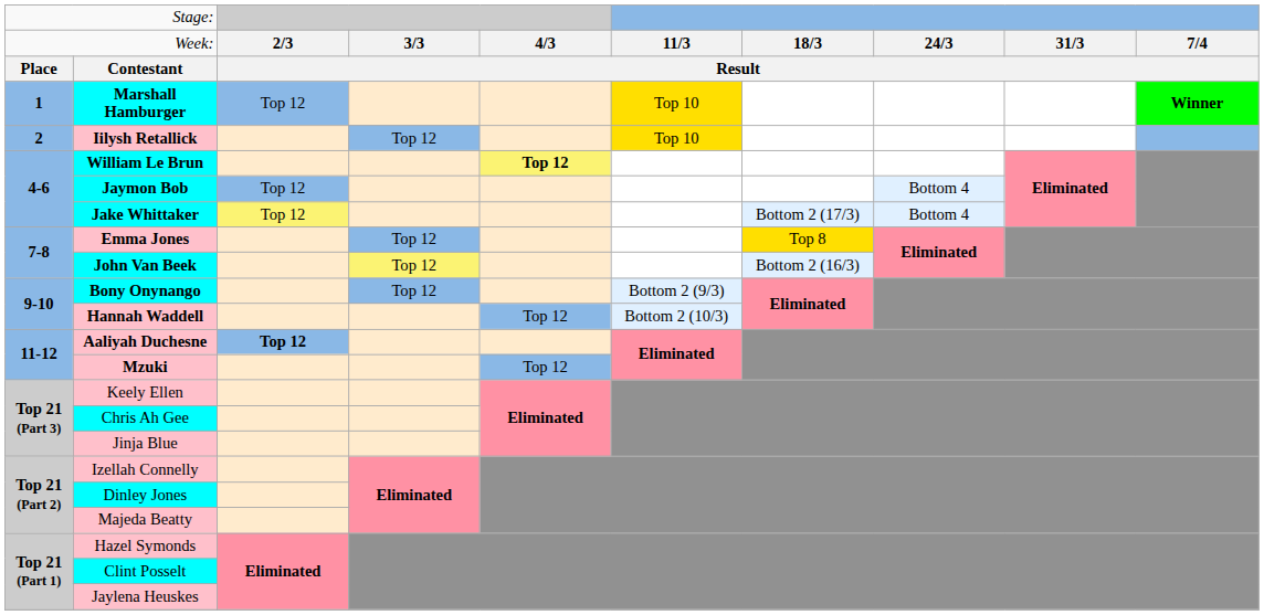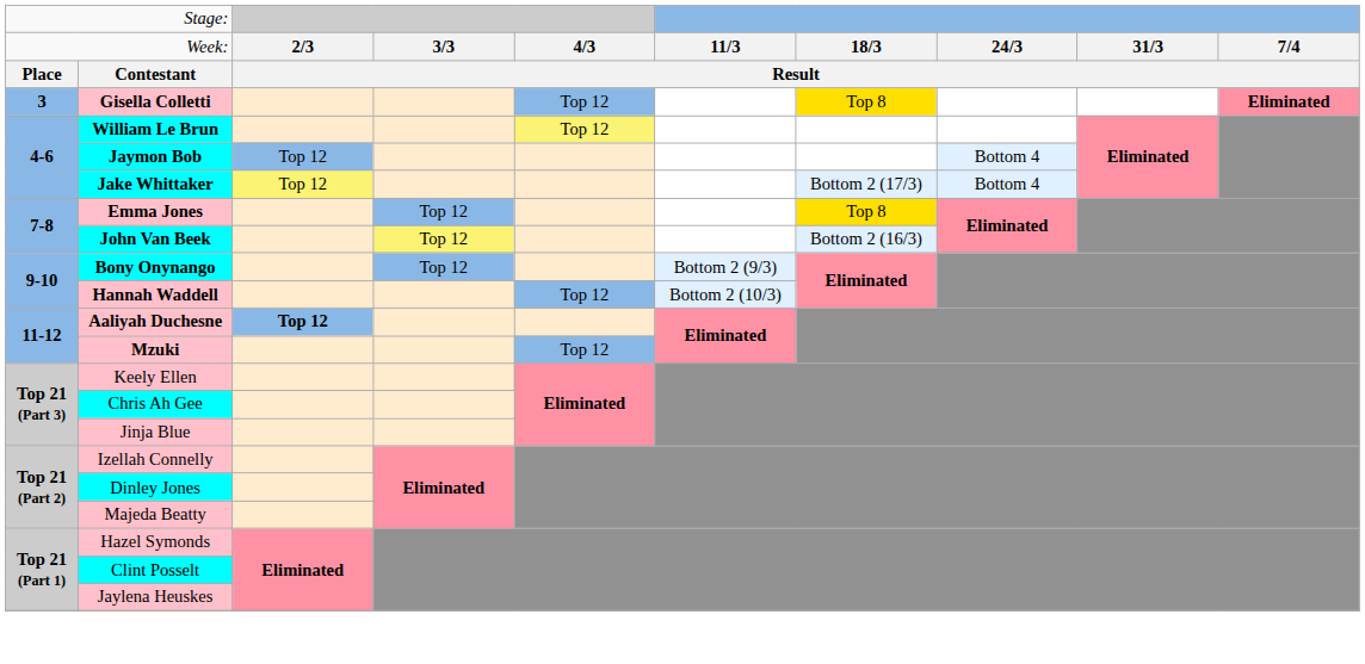 <table class="wikitable plainrowheaders" style="text-align:center;">
 <tr>
 <td colspan="2" style="text-align:right;"><em>Stage:</em></td>
 <td colspan="3"  width=6% style="background:#ccc;"></td>
 <td colspan="5"  width=6% style="background:#8ab8e6;"></td>
 </tr>
 <tr>
 <td colspan="2" style="text-align:right;" width=10%><em>Week:</em></td>
 <th width=6%>2/3</th>
 <th width=6%>3/3</th>
 <th width=6%>4/3</th>
 <th width=6%>11/3</th>
 <th width=6%>18/3</th>
 <th width=6%>24/3</th>
 <th width=6%>31/3</th>
 <th width=6%>7/4</th>
 </tr>
 <tr>
 <th width=3%>Place</th>
 <th>Contestant</th>
 <th colspan="8">Result</th>
 </tr>
 <tr>
-<td style="background:#8ab8e6;"><strong>1</strong></td>
-<td style="background:cyan;"><strong>Marshall Hamburger</strong></td>
-<td style="background:#8ab8e6;">Top 12</td>
+<td style="background:#8ab8e6;"><strong>3</strong></td>
+<td style="background:pink;"><strong>Gisella Colletti</strong></td>
 <td style="background:#FFEBCD;"></td>
 <td style="background:#FFEBCD;"></td>
-<td style="background:#ffdf00;">Top 10</td>
+<td style="background:#8ab8e6;">Top 12</td>
+<td style="background:white;"></td>
+<td style="background:#ffdf00;">Top 8</td>
 <td style="background:white;"></td>
 <td style="background:white;"></td>
-<td style="background:white;"></td>
-<td rowspan=1 style="background:lime"><strong>Winner</strong></td>
-</tr>
-<tr>
-<td style="background:#8ab8e6;"><strong>2</strong></td>
-<td style="background:pink;"><strong>Iilysh Retallick</strong></td>
-<td style="background:#FFEBCD;"></td>
-<td style="background:#8ab8e6;">Top 12</td>
-<td style="background:#FFEBCD;"></td>
-<td style="background:#ffdf00;">Top 10</td>
-<td style="background:white;"></td>
-<td style="background:white;"></td>
-<td style="background:white;"></td>
-<td style="background:#8ab8e6;"></td>
+<td style="background:#FF91A4;"><strong>Eliminated</strong></td>
 </tr>
 <tr>
 <td style="background:#8ab8e6;" rowspan="3"><strong>4-6</strong></td>
 <td style="background:cyan;"><strong>William Le Brun</strong></td>
 <td style="background:#FFEBCD;"></td>
 <td style="background:#FFEBCD;"></td>
-<td style="background:#fbf373;"><strong>Top 12</strong></td>
+<td style="background:#fbf373;">Top 12</td>
 <td style="background:white;"></td>
 <td style="background:white;"></td>
 <td style="background:white;"></td>
 <td style="background:#FF91A4;" rowspan="3"><strong>Eliminated</strong></td>
 <td style="background:#919191;" colspan="1" rowspan="3"></td>
 </tr>
 <tr>
 <td style="background:cyan;"><strong>Jaymon Bob</strong></td>
 <td style="background:#8ab8e6;">Top 12</td>
 <td style="background:#FFEBCD;"></td>
 <td style="background:#FFEBCD;"></td>
 <td style="background:white;"></td>
 <td style="background:white;"></td>
 <td style="background:#e0f0ff;">Bottom 4</td>
 </tr>
 <tr>
 <td style="background:cyan;"><strong>Jake Whittaker</strong></td>
 <td style="background:#fbf373;">Top 12</td>
 <td style="background:#FFEBCD;"></td>
 <td style="background:#FFEBCD;"></td>
 <td style="background:white;"></td>
 <td style="background:#e0f0ff;">Bottom 2 (17/3)</td>
 <td style="background:#e0f0ff;">Bottom 4</td>
 </tr>
 <tr>
 <td style="background:#8ab8e6;" rowspan="2"><strong>7-8</strong></td>
 <td style="background:pink;"><strong>Emma Jones</strong></td>
 <td style="background:#FFEBCD;"></td>
 <td style="background:#8ab8e6;">Top 12</td>
 <td style="background:#FFEBCD;"></td>
 <td style="background:white;"></td>
 <td style="background:#ffdf00;">Top 8</td>
 <td style="background:#FF91A4;" rowspan="2"><strong>Eliminated</strong></td>
 <td style="background:#919191;" colspan="2" rowspan="2"></td>
 </tr>
 <tr>
 <td style="background:cyan;"><strong>John Van Beek</strong></td>
 <td style="background:#FFEBCD;"></td>
 <td style="background:#fbf373;">Top 12</td>
 <td style="background:#FFEBCD;"></td>
 <td style="background:white;"></td>
 <td style="background:#e0f0ff;">Bottom 2 (16/3)</td>
 </tr>
 <tr>
 <td style="background:#8ab8e6;" rowspan="2"><strong>9-10</strong></td>
 <td style="background:cyan;"><strong>Bony Onynango</strong></td>
 <td style="background:#FFEBCD;"></td>
 <td style="background:#8ab8e6;">Top 12</td>
 <td style="background:#FFEBCD;"></td>
 <td style="background:#e0f0ff;">Bottom 2 (9/3)</td>
 <td style="background:#FF91A4;" rowspan="2"><strong>Eliminated</strong></td>
 <td style="background:#919191;" colspan="3" rowspan="2"></td>
 </tr>
 <tr>
 <td style="background:pink;"><strong>Hannah Waddell</strong></td>
 <td style="background:#FFEBCD;"></td>
 <td style="background:#FFEBCD;"></td>
 <td style="background:#8ab8e6;">Top 12</td>
 <td style="background:#e0f0ff;">Bottom 2 (10/3)</td>
 </tr>
 <tr>
 <td style="background:#8ab8e6;" rowspan="2"><strong>11-12</strong></td>
 <td style="background:pink;"><strong>Aaliyah Duchesne</strong></td>
 <td style="background:#8ab8e6;"><strong>Top 12</strong></td>
 <td style="background:#FFEBCD;"></td>
 <td style="background:#FFEBCD;"></td>
 <td style="background:#FF91A4;" rowspan="2"><strong>Eliminated</strong></td>
 <td style="background:#919191;" colspan="4" rowspan="2"></td>
 </tr>
 <tr>
 <td style="background:pink;"><strong>Mzuki</strong></td>
 <td style="background:#FFEBCD;"></td>
 <td style="background:#FFEBCD;"></td>
 <td style="background:#8ab8e6;">Top 12</td>
 </tr>
 <tr>
 <td style="background:#ccc;" rowspan="3"><strong>Top 21<br><small>(Part 3)</small></strong></td>
 <td style="background:pink;">Keely Ellen</td>
 <td style="background:#FFEBCD;"></td>
 <td style="background:#FFEBCD;"></td>
 <td style="background:#FF91A4;" rowspan="3"><strong>Eliminated</strong></td>
 <td style="background:#919191;" colspan="5" rowspan="3"></td>
 </tr>
 <tr>
 <td style="background:cyan;">Chris Ah Gee</td>
 <td style="background:#FFEBCD;"></td>
 <td style="background:#FFEBCD;"></td>
 </tr>
 <tr>
 <td style="background:pink;">Jinja Blue</td>
 <td style="background:#FFEBCD;"></td>
 <td style="background:#FFEBCD;"></td>
 </tr>
 <tr>
 <td style="background:#ccc;" rowspan="3"><strong>Top 21<br><small>(Part 2)</small></strong></td>
 <td style="background:pink;">Izellah Connelly</td>
 <td style="background:#FFEBCD;"></td>
 <td style="background:#FF91A4;" rowspan="3"><strong>Eliminated</strong></td>
 <td style="background:#919191;" colspan="6" rowspan="3"></td>
 </tr>
 <tr>
 <td style="background:cyan;">Dinley Jones</td>
 <td style="background:#FFEBCD;"></td>
 </tr>
 <tr>
 <td style="background:pink;">Majeda Beatty</td>
 <td style="background:#FFEBCD;"></td>
 </tr>
 <tr>
 <td style="background:#ccc;" rowspan="3"><strong>Top 21<br><small>(Part 1)</small></strong></td>
 <td style="background:pink;">Hazel Symonds</td>
 <td style="background:#FF91A4;" rowspan="3"><strong>Eliminated</strong></td>
 <td style="background:#919191;" colspan="7" rowspan="3"></td>
 </tr>
 <tr>
 <td style="background:cyan;">Clint Posselt</td>
 </tr>
 <tr>
 <td style="background:pink;">Jaylena Heuskes</td>
 </tr>
 <tr>
 </tr>
 </table>
